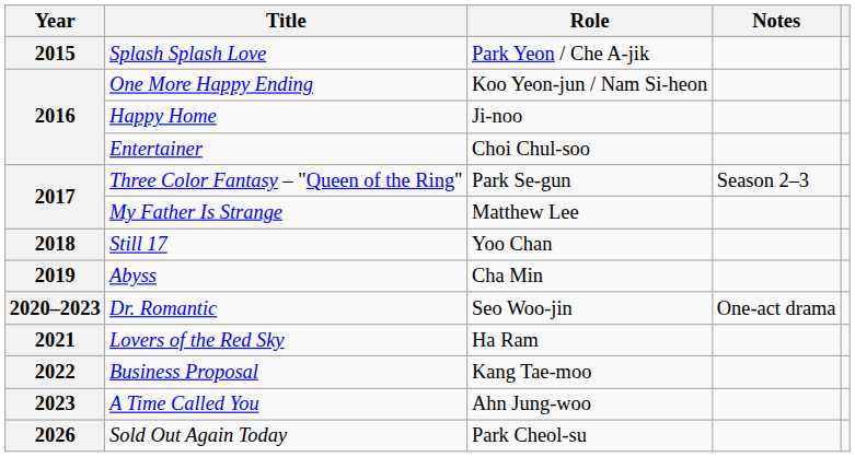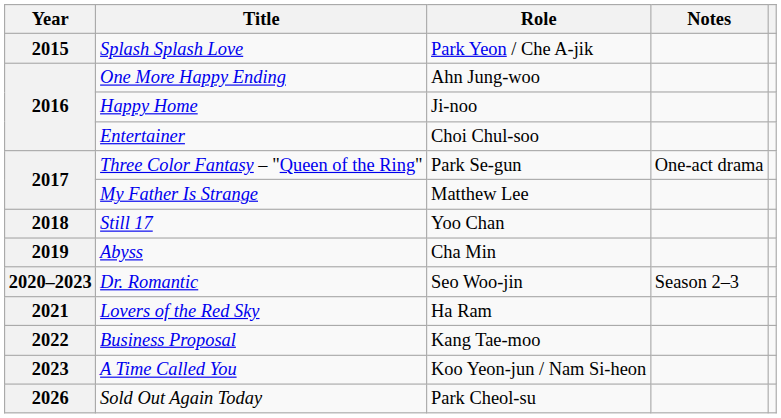 <table class="wikitable plainrowheaders sortable">
 <tr>
 <th scope="col">Year</th>
 <th scope="col">Title</th>
 <th scope="col">Role</th>
 <th scope="col">Notes</th>
 <th scope="col" class="unsortable"></th>
 </tr>
 <tr>
 <th scope="row">2015</th>
 <td><em><a href='#'>Splash Splash Love</a></em></td>
 <td><a href='#'>Park Yeon</a> / Che A-jik</td>
 <td></td>
 <td style="text-align:center"></td>
 </tr>
 <tr>
 <th scope="row" rowspan="3">2016</th>
 <td><em><a href='#'>One More Happy Ending</a></em></td>
-<td>Koo Yeon-jun / Nam Si-heon</td>
+<td>Ahn Jung-woo</td>
 <td></td>
 <td style="text-align:center"></td>
 </tr>
 <tr>
 <td><em><a href='#'>Happy Home</a></em></td>
 <td>Ji-noo</td>
 <td></td>
 <td style="text-align:center"></td>
 </tr>
 <tr>
 <td><em><a href='#'>Entertainer</a></em></td>
 <td>Choi Chul-soo</td>
 <td></td>
 <td style="text-align:center"></td>
 </tr>
 <tr>
 <th scope="row" rowspan="2">2017</th>
 <td><em><a href='#'>Three Color Fantasy</a></em> – "<a href='#'>Queen of the Ring</a>"</td>
 <td>Park Se-gun</td>
-<td>Season 2–3</td>
+<td>One-act drama</td>
 <td style="text-align:center"></td>
 </tr>
 <tr>
 <td><em><a href='#'>My Father Is Strange</a></em></td>
 <td>Matthew Lee</td>
 <td></td>
 <td style="text-align:center"></td>
 </tr>
 <tr>
 <th scope="row">2018</th>
 <td><em><a href='#'>Still 17</a></em></td>
 <td>Yoo Chan</td>
 <td></td>
 <td style="text-align:center"></td>
 </tr>
 <tr>
 <th scope="row">2019</th>
 <td><em><a href='#'>Abyss</a></em></td>
 <td>Cha Min</td>
 <td></td>
 <td style="text-align:center"></td>
 </tr>
 <tr>
 <th scope="row">2020–2023</th>
 <td><em><a href='#'>Dr. Romantic</a></em></td>
 <td>Seo Woo-jin</td>
-<td>One-act drama</td>
+<td>Season 2–3</td>
 <td style="text-align:center"></td>
 </tr>
 <tr>
 <th scope="row">2021</th>
 <td><em><a href='#'>Lovers of the Red Sky</a></em></td>
 <td>Ha Ram</td>
 <td></td>
 <td style="text-align:center"></td>
 </tr>
 <tr>
 <th scope="row">2022</th>
 <td><em><a href='#'>Business Proposal</a></em></td>
 <td>Kang Tae-moo</td>
 <td></td>
 <td style="text-align:center"></td>
 </tr>
 <tr>
 <th scope="row">2023</th>
 <td><em><a href='#'>A Time Called You</a></em></td>
-<td>Ahn Jung-woo</td>
+<td>Koo Yeon-jun / Nam Si-heon</td>
 <td></td>
 <td style="text-align:center"></td>
 </tr>
 <tr>
 <th scope="row">2026</th>
 <td><em>Sold Out Again Today</em></td>
 <td>Park Cheol-su</td>
 <td></td>
 <td style="text-align:center"></td>
 </tr>
 </table>
